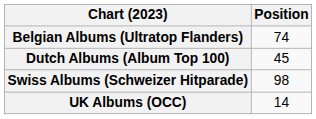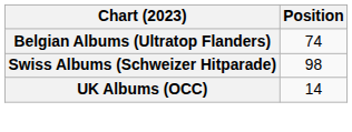 <table class="wikitable sortable plainrowheaders" style="text-align:center">
 <tr>
 <th scope="col">Chart (2023)</th>
 <th scope="col">Position</th>
 </tr>
 <tr>
 <th scope="row">Belgian Albums (Ultratop Flanders)</th>
 <td>74</td>
 </tr>
 <tr>
-<th scope="row">Dutch Albums (Album Top 100)</th>
-<td>45</td>
-</tr>
-<tr>
 <th scope="row">Swiss Albums (Schweizer Hitparade)</th>
 <td>98</td>
 </tr>
 <tr>
 <th scope="row">UK Albums (OCC)</th>
 <td>14</td>
 </tr>
 </table>
